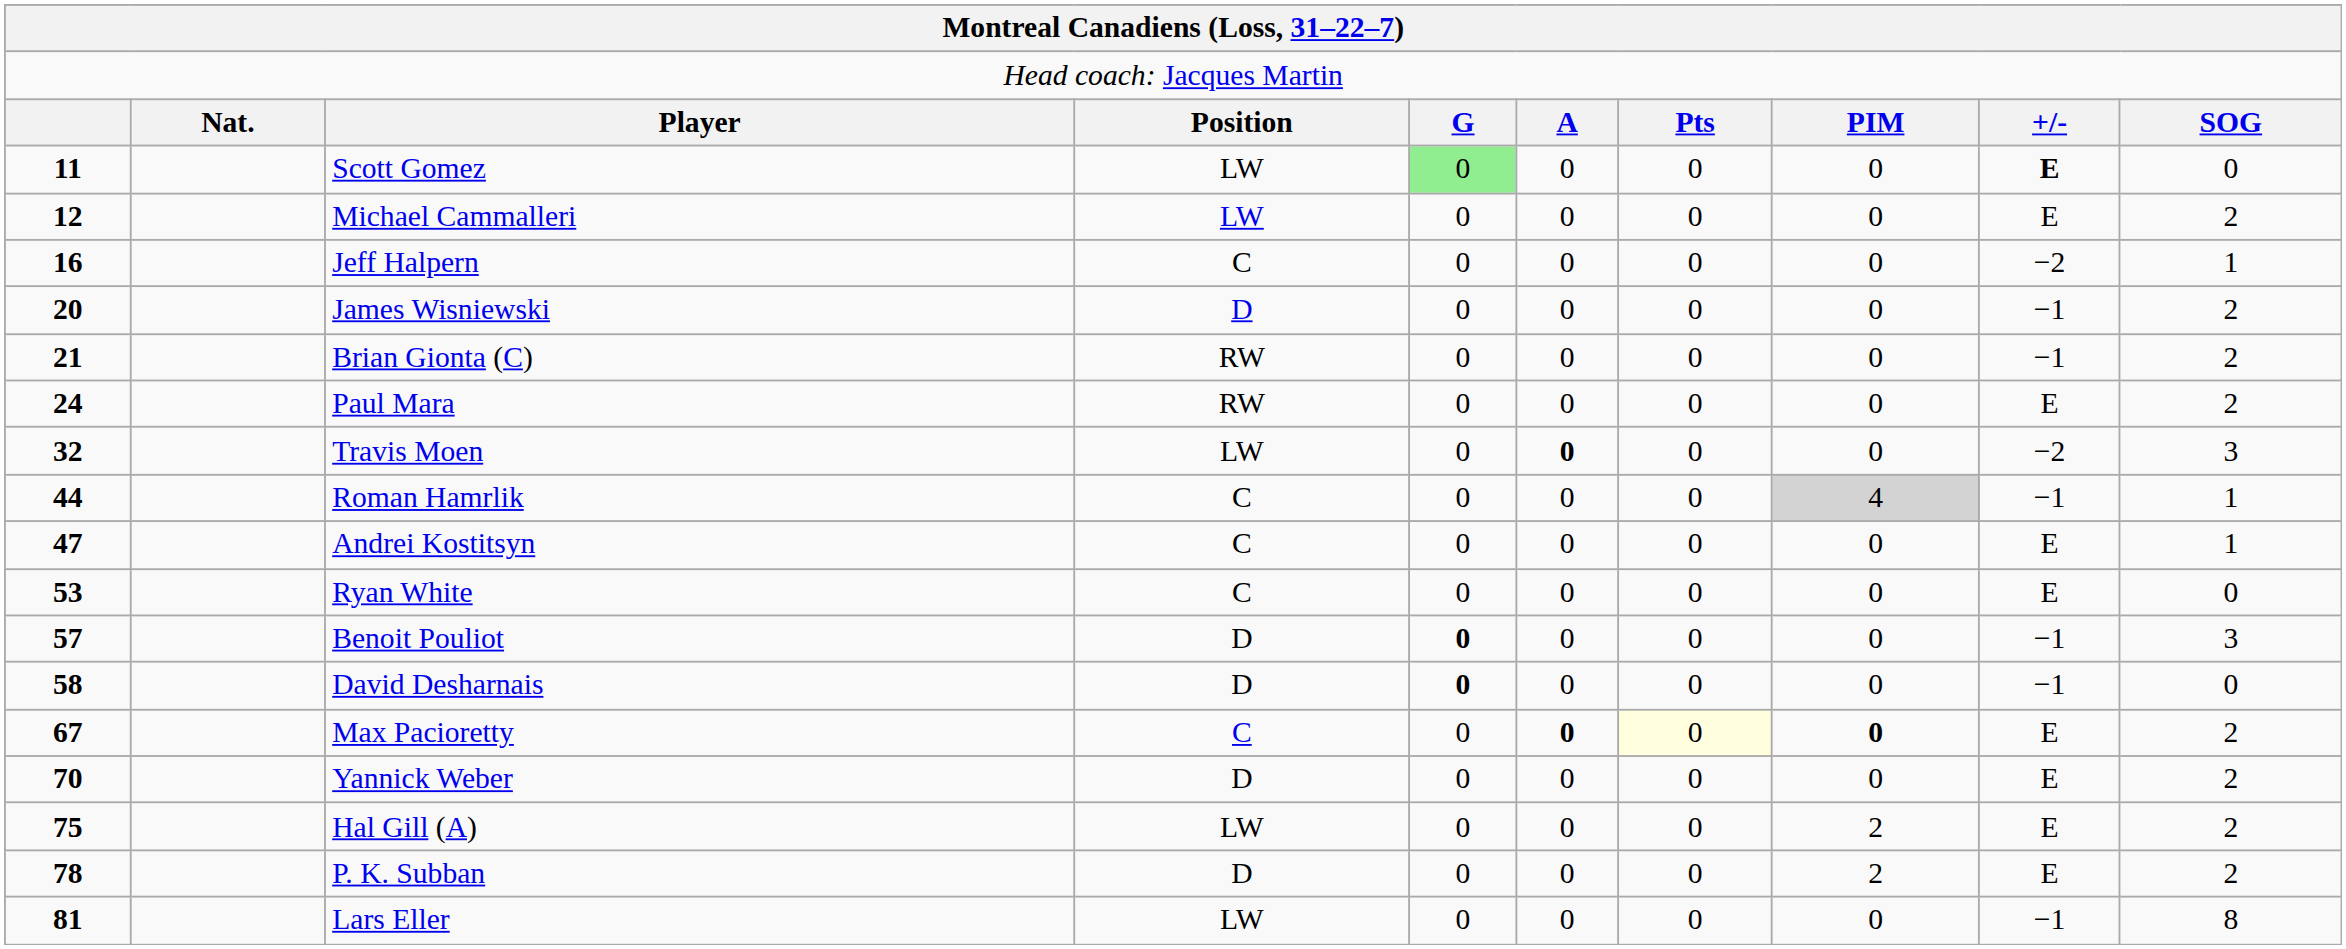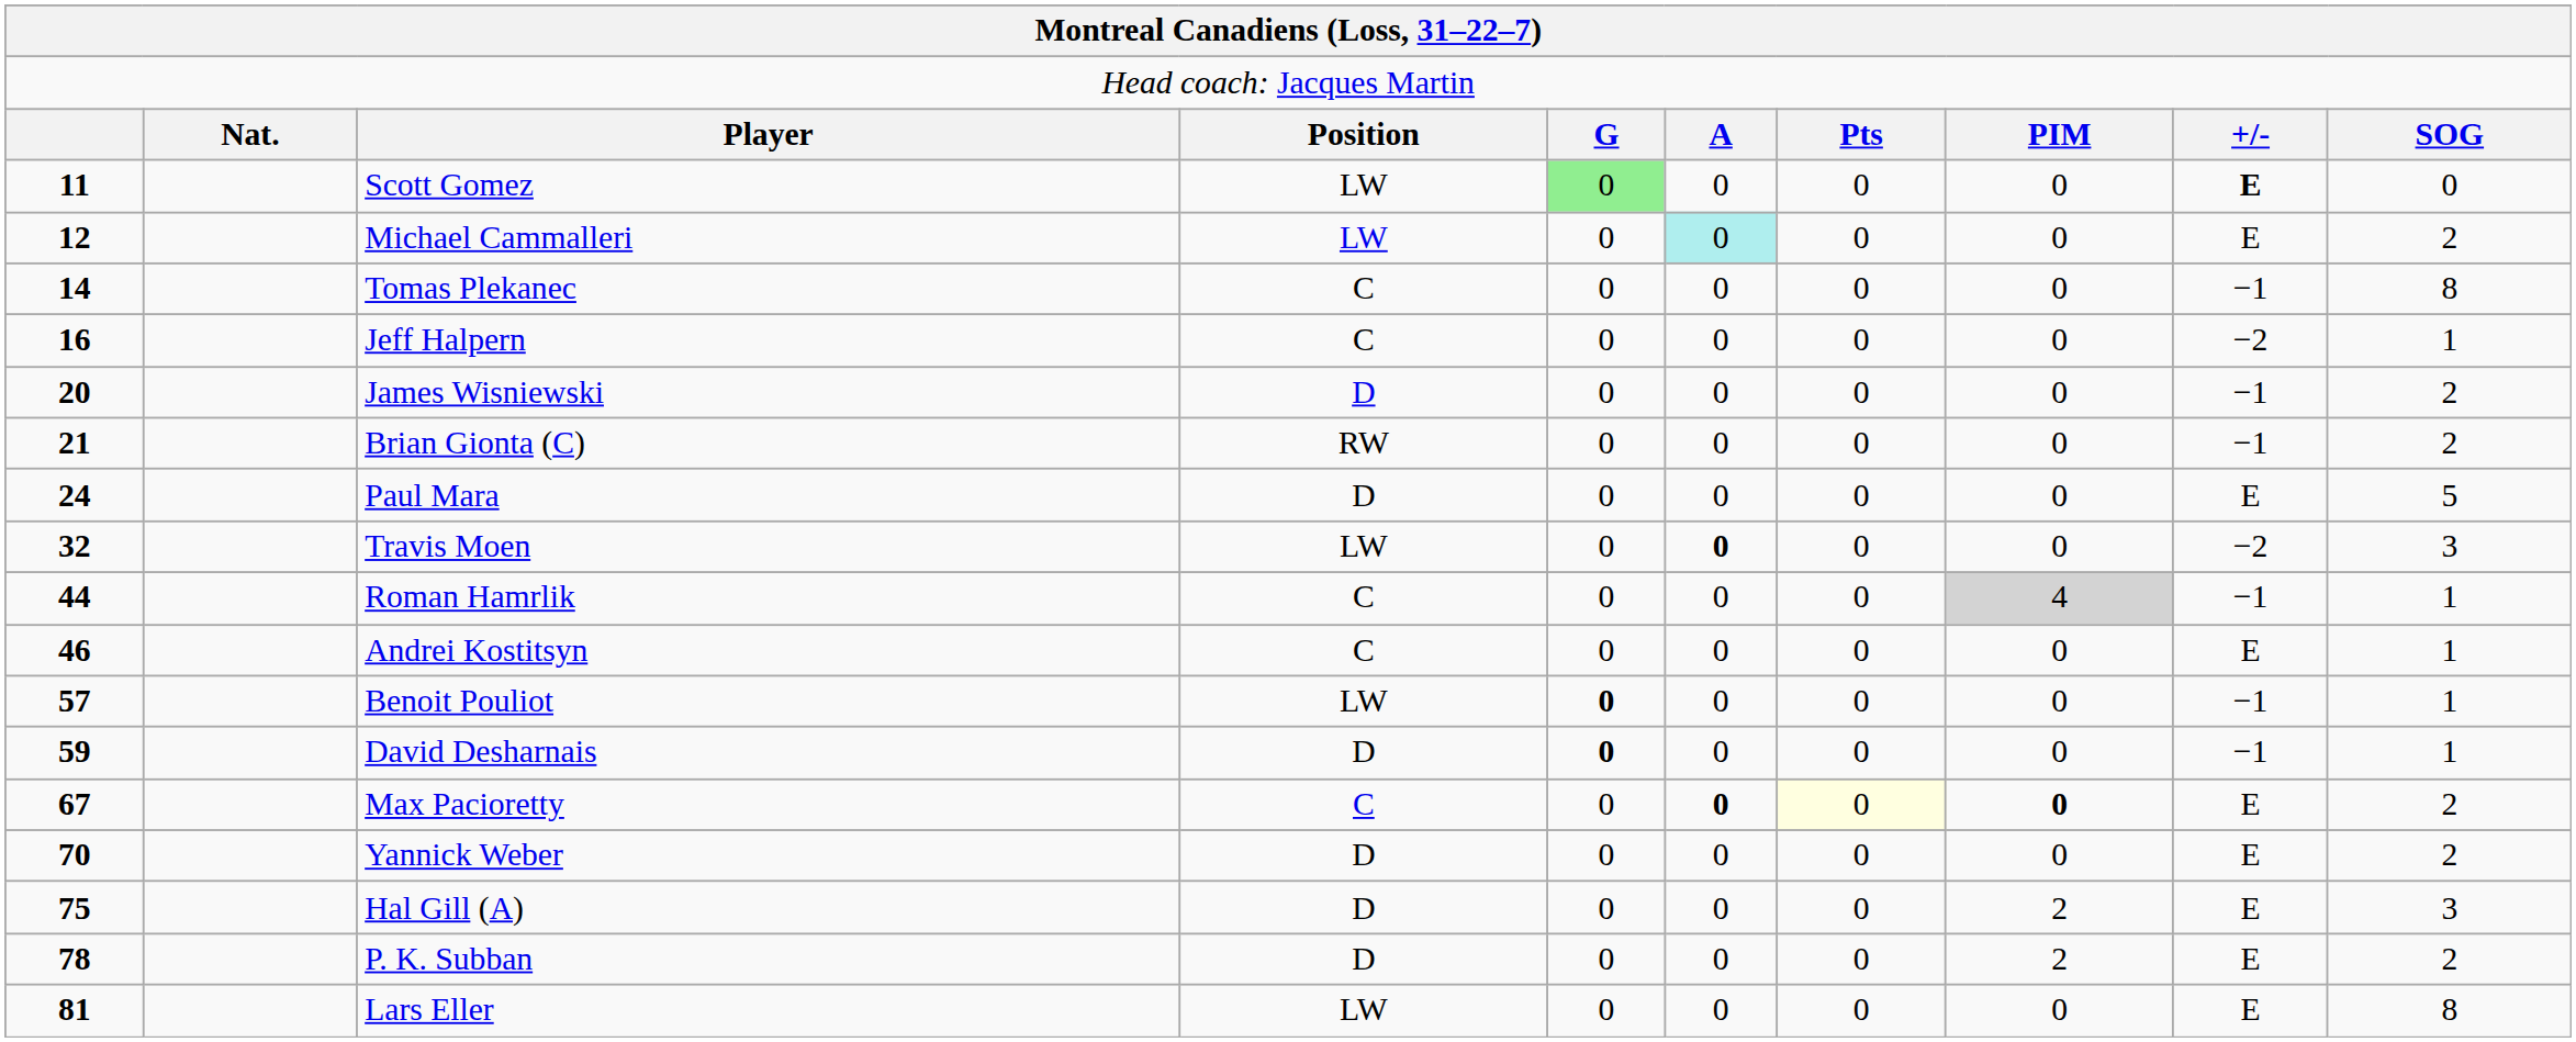 <table width="100%" class="wikitable" style="text-align:center">
 <tr>
 <th colspan=10>Montreal Canadiens (Loss, <a href='#'>31–22–7</a>)</th>
 </tr>
 <tr>
 <td colspan=10><em>Head coach:</em> <a href='#'>Jacques Martin</a></td>
 </tr>
 <tr>
 <th align=center></th>
 <th>Nat.</th>
 <th>Player</th>
 <th>Position</th>
 <th><a href='#'>G</a></th>
 <th><a href='#'>A</a></th>
 <th><a href='#'>Pts</a></th>
 <th><a href='#'>PIM</a></th>
 <th><a href='#'>+/-</a></th>
 <th><a href='#'>SOG</a></th>
 </tr>
 <tr>
 <td><strong>11</strong></td>
 <td align=center></td>
 <td align=left><a href='#'>Scott Gomez</a></td>
 <td>LW</td>
 <td style="background: lightgreen;">0</td>
 <td>0</td>
 <td>0</td>
 <td>0</td>
 <td><strong>E</strong></td>
 <td>0</td>
 </tr>
 <tr>
 <td><strong>12</strong></td>
 <td align=center></td>
 <td align=left><a href='#'>Michael Cammalleri</a></td>
 <td><a href='#'>LW</a></td>
 <td>0</td>
-<td>0</td>
+<td style="background: paleturquoise;">0</td>
 <td>0</td>
 <td>0</td>
 <td>E</td>
 <td>2</td>
+</tr>
+<tr>
+<td><strong>14</strong></td>
+<td align=center></td>
+<td align=left><a href='#'>Tomas Plekanec</a></td>
+<td>C</td>
+<td>0</td>
+<td>0</td>
+<td>0</td>
+<td>0</td>
+<td>−1</td>
+<td>8</td>
 </tr>
 <tr>
 <td><strong>16</strong></td>
 <td align=center></td>
 <td align=left><a href='#'>Jeff Halpern</a></td>
 <td>C</td>
 <td>0</td>
 <td>0</td>
 <td>0</td>
 <td>0</td>
 <td>−2</td>
 <td>1</td>
 </tr>
 <tr>
 <td><strong>20</strong></td>
 <td align=center></td>
 <td align=left><a href='#'>James Wisniewski</a></td>
 <td><a href='#'>D</a></td>
 <td>0</td>
 <td>0</td>
 <td>0</td>
 <td>0</td>
 <td>−1</td>
 <td>2</td>
 </tr>
 <tr>
 <td><strong>21</strong></td>
 <td align=center></td>
 <td align=left><a href='#'>Brian Gionta</a> (<a href='#'>C</a>)</td>
 <td>RW</td>
 <td>0</td>
 <td>0</td>
 <td>0</td>
 <td>0</td>
 <td>−1</td>
 <td>2</td>
 </tr>
 <tr>
 <td><strong>24</strong></td>
 <td align=center></td>
 <td align=left><a href='#'>Paul Mara</a></td>
-<td>RW</td>
+<td>D</td>
 <td>0</td>
 <td>0</td>
 <td>0</td>
 <td>0</td>
 <td>E</td>
-<td>2</td>
+<td>5</td>
 </tr>
 <tr>
 <td><strong>32</strong></td>
 <td align=center></td>
 <td align=left><a href='#'>Travis Moen</a></td>
 <td>LW</td>
 <td>0</td>
 <td><strong>0</strong></td>
 <td>0</td>
 <td>0</td>
 <td>−2</td>
 <td>3</td>
 </tr>
 <tr>
 <td><strong>44</strong></td>
 <td align=center></td>
 <td align=left><a href='#'>Roman Hamrlik</a></td>
 <td>C</td>
 <td>0</td>
 <td>0</td>
 <td>0</td>
 <td style="background: lightgrey;">4</td>
 <td>−1</td>
 <td>1</td>
 </tr>
 <tr>
-<td><strong>47</strong></td>
+<td><strong>46</strong></td>
 <td align=center></td>
 <td align=left><a href='#'>Andrei Kostitsyn</a></td>
 <td>C</td>
 <td>0</td>
 <td>0</td>
 <td>0</td>
 <td>0</td>
 <td>E</td>
 <td>1</td>
 </tr>
 <tr>
-<td><strong>53</strong></td>
-<td align=center></td>
-<td align=left><a href='#'>Ryan White</a></td>
-<td>C</td>
-<td>0</td>
-<td>0</td>
-<td>0</td>
-<td>0</td>
-<td>E</td>
-<td>0</td>
-</tr>
-<tr>
 <td><strong>57</strong></td>
 <td align=center></td>
 <td align=left><a href='#'>Benoit Pouliot</a></td>
-<td>D</td>
+<td>LW</td>
 <td><strong>0</strong></td>
 <td>0</td>
 <td>0</td>
 <td>0</td>
 <td>−1</td>
-<td>3</td>
+<td>1</td>
 </tr>
 <tr>
-<td><strong>58</strong></td>
+<td><strong>59</strong></td>
 <td align=center></td>
 <td align=left><a href='#'>David Desharnais</a></td>
 <td>D</td>
 <td><strong>0</strong></td>
 <td>0</td>
 <td>0</td>
 <td>0</td>
 <td>−1</td>
-<td>0</td>
+<td>1</td>
 </tr>
 <tr>
 <td><strong>67</strong></td>
 <td align=center></td>
 <td align=left><a href='#'>Max Pacioretty</a></td>
 <td><a href='#'>C</a></td>
 <td>0</td>
 <td><strong>0</strong></td>
 <td style="background: lightyellow;">0</td>
 <td><strong>0</strong></td>
 <td>E</td>
 <td>2</td>
 </tr>
 <tr>
 <td><strong>70</strong></td>
 <td align=center></td>
 <td align=left><a href='#'>Yannick Weber</a></td>
 <td>D</td>
 <td>0</td>
 <td>0</td>
 <td>0</td>
 <td>0</td>
 <td>E</td>
 <td>2</td>
 </tr>
 <tr>
 <td><strong>75</strong></td>
 <td align=center></td>
 <td align=left><a href='#'>Hal Gill</a> (<a href='#'>A</a>)</td>
-<td>LW</td>
+<td>D</td>
 <td>0</td>
 <td>0</td>
 <td>0</td>
 <td>2</td>
 <td>E</td>
-<td>2</td>
+<td>3</td>
 </tr>
 <tr>
 <td><strong>78</strong></td>
 <td align=center></td>
 <td align=left><a href='#'>P. K. Subban</a></td>
 <td>D</td>
 <td>0</td>
 <td>0</td>
 <td>0</td>
 <td>2</td>
 <td>E</td>
 <td>2</td>
 </tr>
 <tr>
 <td><strong>81</strong></td>
 <td align=center></td>
 <td align=left><a href='#'>Lars Eller</a></td>
 <td>LW</td>
 <td>0</td>
 <td>0</td>
 <td>0</td>
 <td>0</td>
-<td>−1</td>
+<td>E</td>
 <td>8</td>
 </tr>
 </table>
